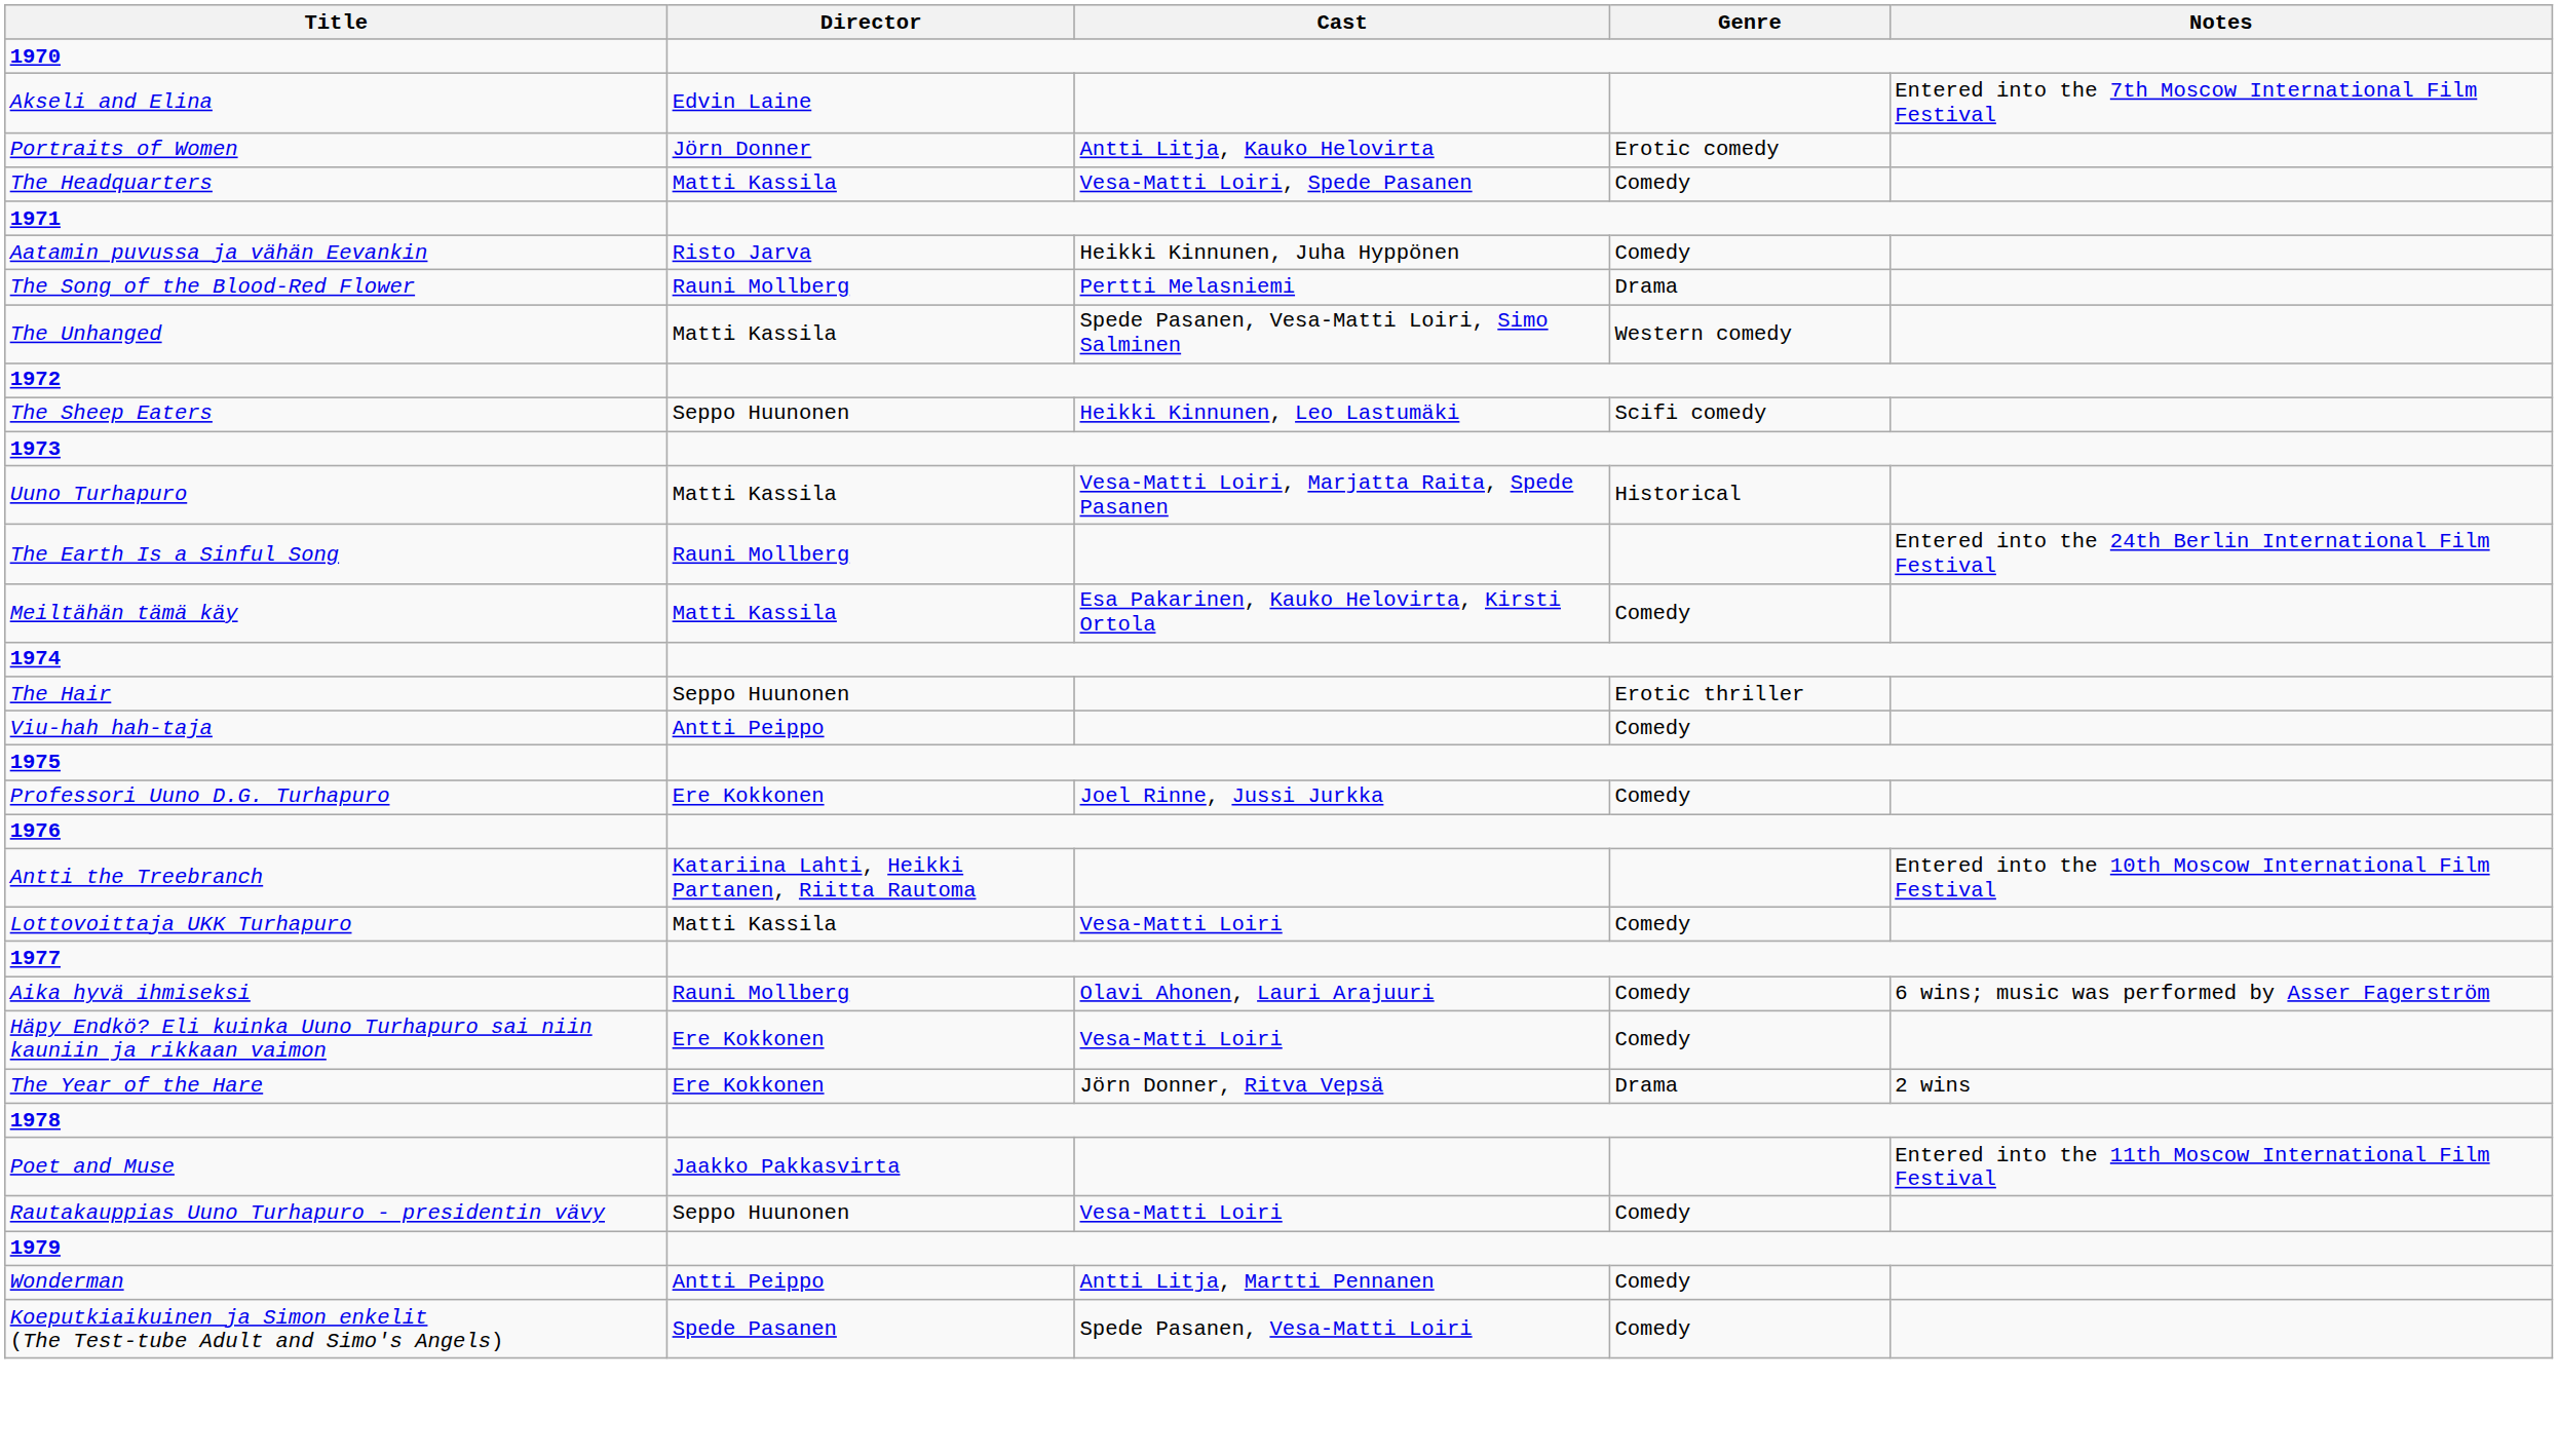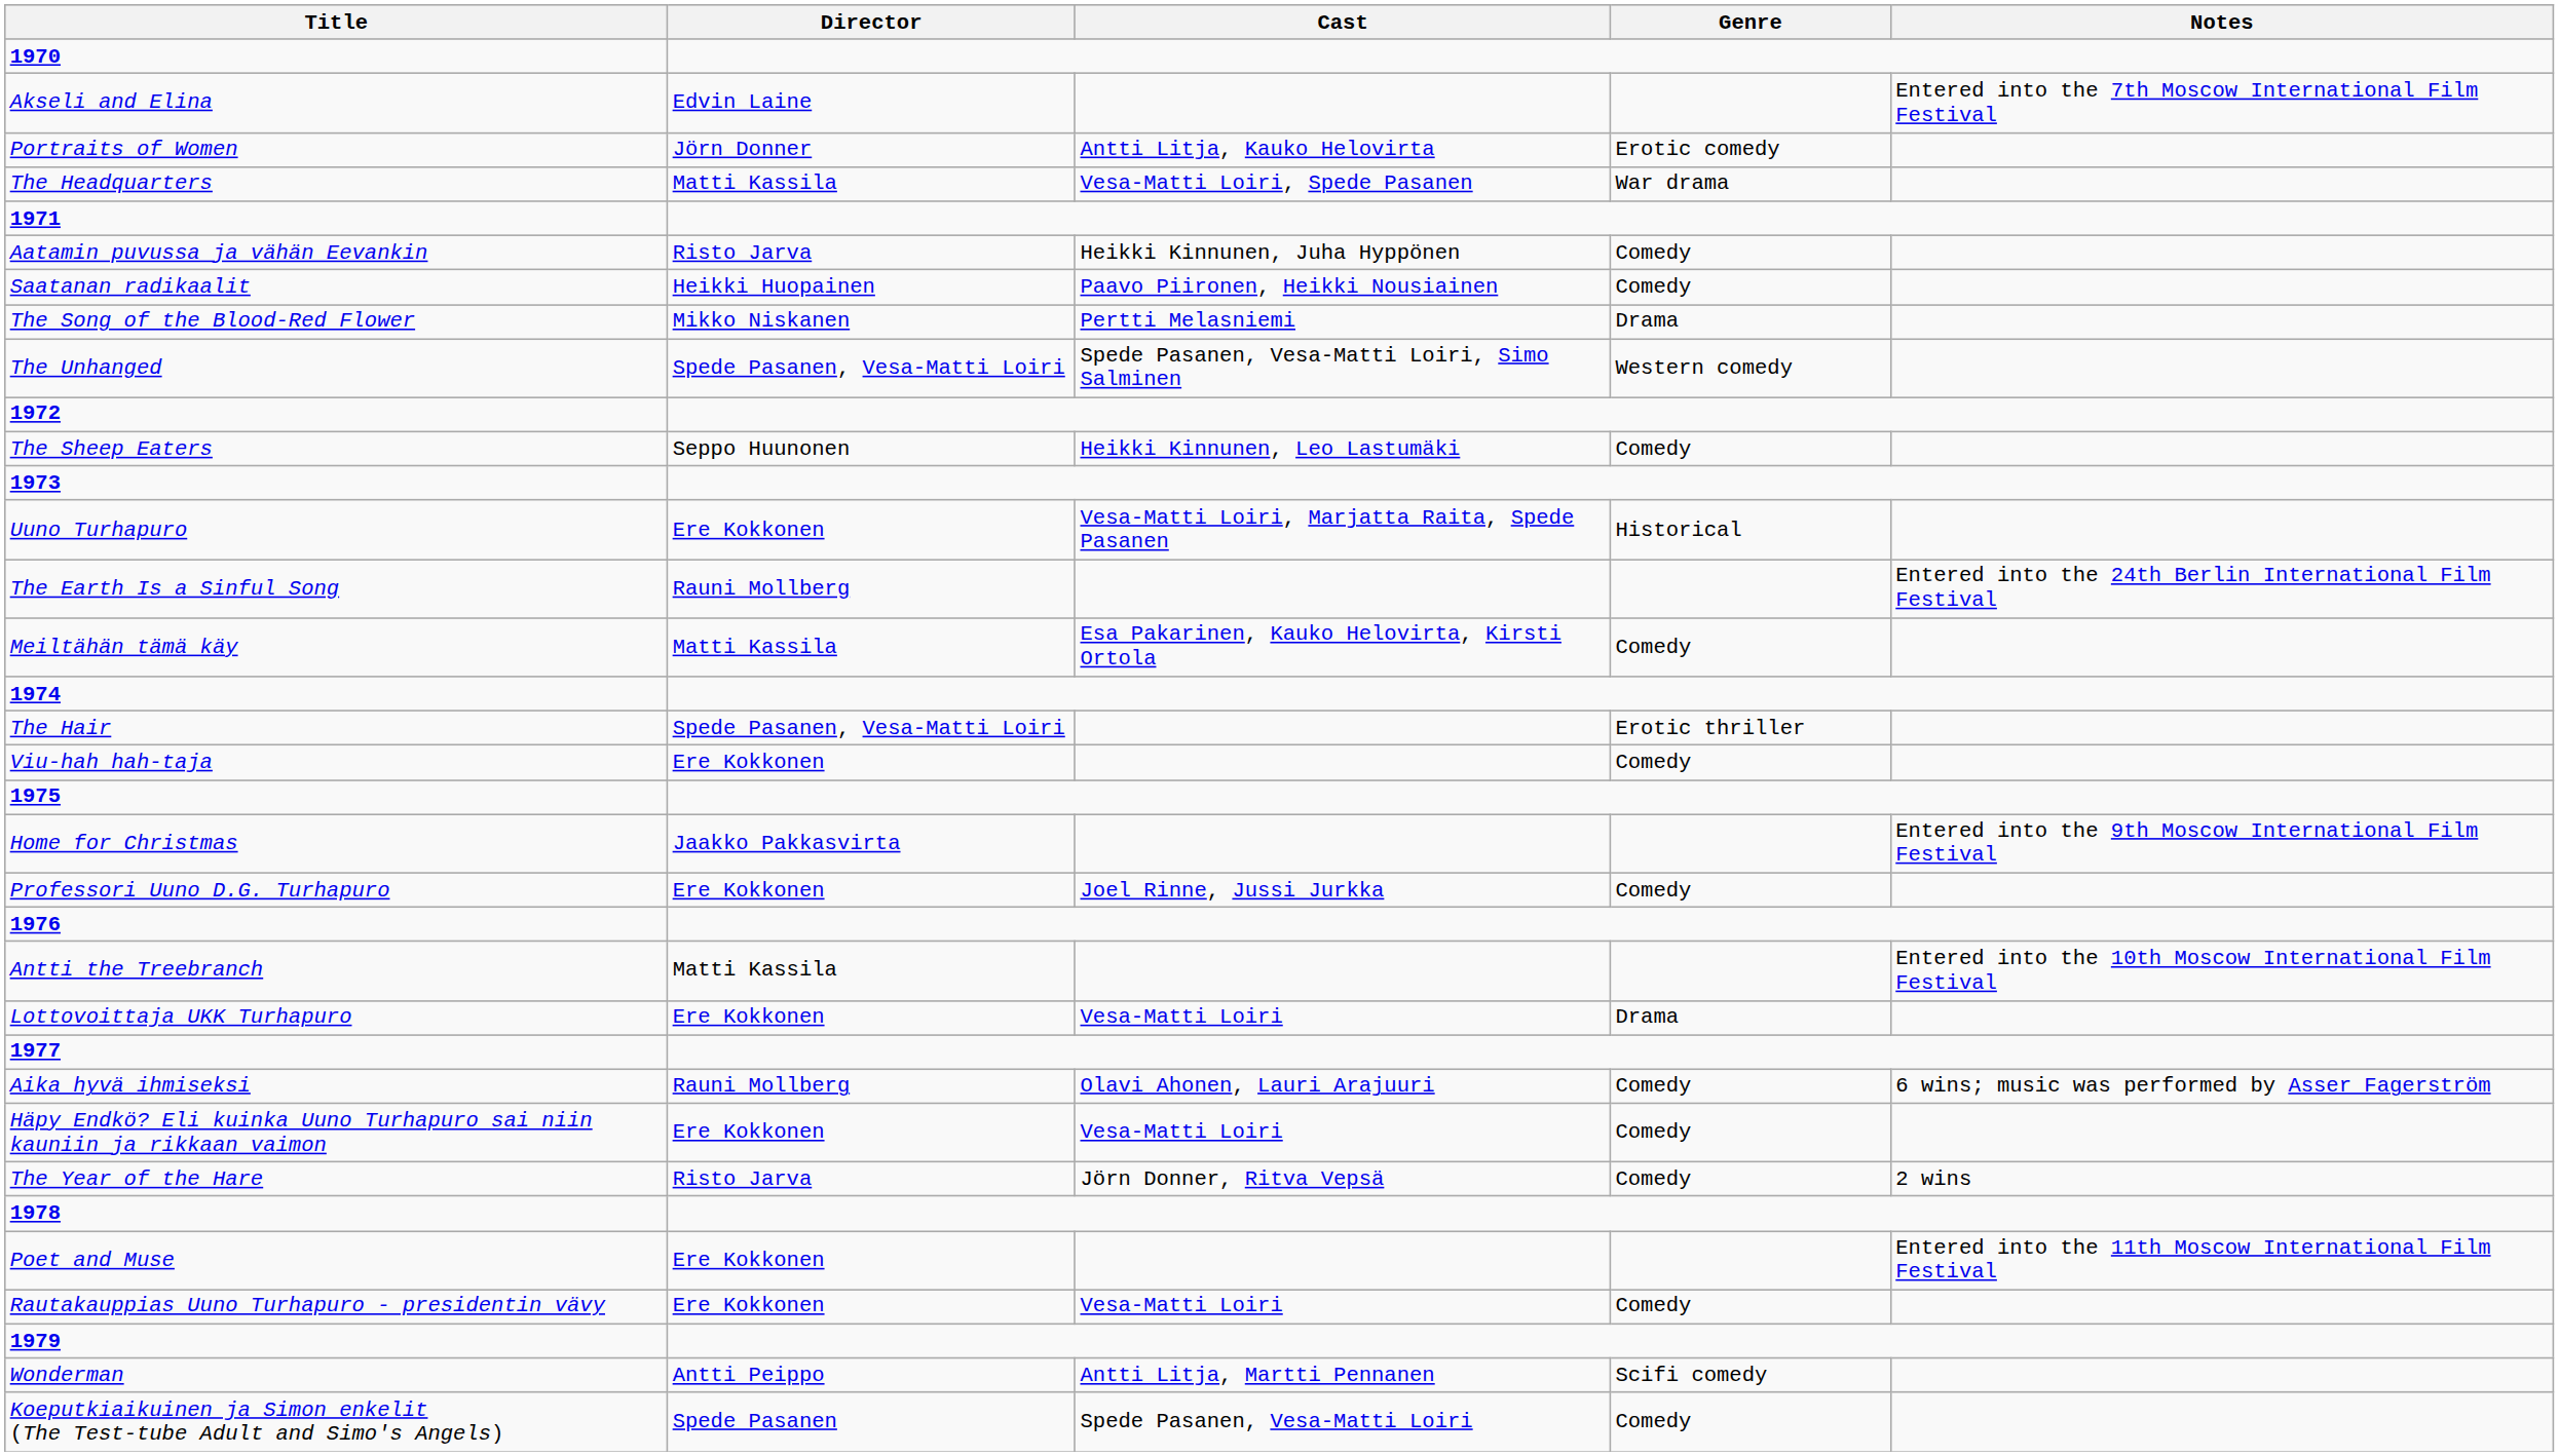 <table class="wikitable">
 <tr>
 <th width=26%>Title</th>
 <th width=16%>Director</th>
 <th width=21%>Cast</th>
 <th width=11%>Genre</th>
 <th width=26%>Notes</th>
 </tr>
 <tr>
 <td><strong><a href='#'>1970</a></strong></td>
 </tr>
 <tr>
 <td><em><a href='#'>Akseli and Elina</a></em></td>
 <td><a href='#'>Edvin Laine</a></td>
 <td></td>
 <td></td>
 <td>Entered into the <a href='#'>7th Moscow International Film Festival</a></td>
 </tr>
 <tr>
 <td><em><a href='#'>Portraits of Women</a></em></td>
 <td><a href='#'>Jörn Donner</a></td>
 <td><a href='#'>Antti Litja</a>, <a href='#'>Kauko Helovirta</a></td>
 <td>Erotic comedy</td>
 <td></td>
 </tr>
 <tr>
 <td><em><a href='#'>The Headquarters</a></em></td>
 <td><a href='#'>Matti Kassila</a></td>
 <td><a href='#'>Vesa-Matti Loiri</a>, <a href='#'>Spede Pasanen</a></td>
-<td>Comedy</td>
+<td>War drama</td>
 <td></td>
 </tr>
 <tr>
 <td><strong><a href='#'>1971</a></strong></td>
 </tr>
 <tr>
 <td><em><a href='#'>Aatamin puvussa ja vähän Eevankin</a></em></td>
 <td><a href='#'>Risto Jarva</a></td>
 <td>Heikki Kinnunen, Juha Hyppönen</td>
 <td>Comedy</td>
 <td></td>
 </tr>
 <tr>
+<td><em><a href='#'>Saatanan radikaalit</a></em></td>
+<td><a href='#'>Heikki Huopainen</a></td>
+<td><a href='#'>Paavo Piironen</a>, <a href='#'>Heikki Nousiainen</a></td>
+<td>Comedy</td>
+<td></td>
+</tr>
+<tr>
 <td><em><a href='#'>The Song of the Blood-Red Flower</a></em></td>
-<td><a href='#'>Rauni Mollberg</a></td>
+<td><a href='#'>Mikko Niskanen</a></td>
 <td><a href='#'>Pertti Melasniemi</a></td>
 <td>Drama</td>
 <td></td>
 </tr>
 <tr>
 <td><em><a href='#'>The Unhanged</a></em></td>
-<td>Matti Kassila</td>
+<td><a href='#'>Spede Pasanen</a>, <a href='#'>Vesa-Matti Loiri</a></td>
 <td>Spede Pasanen, Vesa-Matti Loiri, <a href='#'>Simo Salminen</a></td>
 <td>Western comedy</td>
 <td></td>
 </tr>
 <tr>
 <td><strong><a href='#'>1972</a></strong></td>
 </tr>
 <tr>
 <td><em><a href='#'>The Sheep Eaters</a></em></td>
 <td>Seppo Huunonen</td>
 <td><a href='#'>Heikki Kinnunen</a>, <a href='#'>Leo Lastumäki</a></td>
-<td>Scifi comedy</td>
+<td>Comedy</td>
 <td></td>
 </tr>
 <tr>
 <td><strong><a href='#'>1973</a></strong></td>
 </tr>
 <tr>
 <td><em><a href='#'>Uuno Turhapuro</a></em></td>
-<td>Matti Kassila</td>
+<td><a href='#'>Ere Kokkonen</a></td>
 <td><a href='#'>Vesa-Matti Loiri</a>, <a href='#'>Marjatta Raita</a>, <a href='#'>Spede Pasanen</a></td>
 <td>Historical</td>
 <td></td>
 </tr>
 <tr>
 <td><em><a href='#'>The Earth Is a Sinful Song</a></em></td>
 <td><a href='#'>Rauni Mollberg</a></td>
 <td></td>
 <td></td>
 <td>Entered into the <a href='#'>24th Berlin International Film Festival</a></td>
 </tr>
 <tr>
 <td><em><a href='#'>Meiltähän tämä käy</a></em></td>
 <td><a href='#'>Matti Kassila</a></td>
 <td><a href='#'>Esa Pakarinen</a>, <a href='#'>Kauko Helovirta</a>, <a href='#'>Kirsti Ortola</a></td>
 <td>Comedy</td>
 <td></td>
 </tr>
 <tr>
 <td><strong><a href='#'>1974</a></strong></td>
 </tr>
 <tr>
 <td><em><a href='#'>The Hair</a></em></td>
-<td>Seppo Huunonen</td>
+<td><a href='#'>Spede Pasanen</a>, <a href='#'>Vesa-Matti Loiri</a></td>
 <td></td>
 <td>Erotic thriller</td>
 <td></td>
 </tr>
 <tr>
 <td><em><a href='#'>Viu-hah hah-taja</a></em></td>
-<td><a href='#'>Antti Peippo</a></td>
+<td><a href='#'>Ere Kokkonen</a></td>
 <td></td>
 <td>Comedy</td>
 <td></td>
 </tr>
 <tr>
 <td><strong><a href='#'>1975</a></strong></td>
+</tr>
+<tr>
+<td><em><a href='#'>Home for Christmas</a></em></td>
+<td><a href='#'>Jaakko Pakkasvirta</a></td>
+<td></td>
+<td></td>
+<td>Entered into the <a href='#'>9th Moscow International Film Festival</a></td>
 </tr>
 <tr>
 <td><em><a href='#'>Professori Uuno D.G. Turhapuro</a></em></td>
 <td><a href='#'>Ere Kokkonen</a></td>
 <td><a href='#'>Joel Rinne</a>, <a href='#'>Jussi Jurkka</a></td>
 <td>Comedy</td>
 <td></td>
 </tr>
 <tr>
 <td><strong><a href='#'>1976</a></strong></td>
 </tr>
 <tr>
 <td><em><a href='#'>Antti the Treebranch</a></em></td>
-<td><a href='#'>Katariina Lahti</a>, <a href='#'>Heikki Partanen</a>, <a href='#'>Riitta Rautoma</a></td>
+<td>Matti Kassila</td>
 <td></td>
 <td></td>
 <td>Entered into the <a href='#'>10th Moscow International Film Festival</a></td>
 </tr>
 <tr>
 <td><em><a href='#'>Lottovoittaja UKK Turhapuro</a></em></td>
-<td>Matti Kassila</td>
+<td><a href='#'>Ere Kokkonen</a></td>
 <td><a href='#'>Vesa-Matti Loiri</a></td>
-<td>Comedy</td>
+<td>Drama</td>
 <td></td>
 </tr>
 <tr>
 <td><strong><a href='#'>1977</a></strong></td>
 </tr>
 <tr>
 <td><em><a href='#'>Aika hyvä ihmiseksi</a></em></td>
 <td><a href='#'>Rauni Mollberg</a></td>
 <td><a href='#'>Olavi Ahonen</a>, <a href='#'>Lauri Arajuuri</a></td>
 <td>Comedy</td>
 <td>6 wins; music was performed by <a href='#'>Asser Fagerström</a></td>
 </tr>
 <tr>
 <td><em><a href='#'>Häpy Endkö? Eli kuinka Uuno Turhapuro sai niin kauniin ja rikkaan vaimon</a></em></td>
 <td><a href='#'>Ere Kokkonen</a></td>
 <td><a href='#'>Vesa-Matti Loiri</a></td>
 <td>Comedy</td>
 <td></td>
 </tr>
 <tr>
 <td><em><a href='#'>The Year of the Hare</a></em></td>
-<td><a href='#'>Ere Kokkonen</a></td>
+<td><a href='#'>Risto Jarva</a></td>
 <td>Jörn Donner, <a href='#'>Ritva Vepsä</a></td>
-<td>Drama</td>
+<td>Comedy</td>
 <td>2 wins</td>
 </tr>
 <tr>
 <td><strong><a href='#'>1978</a></strong></td>
 </tr>
 <tr>
 <td><em><a href='#'>Poet and Muse</a></em></td>
-<td><a href='#'>Jaakko Pakkasvirta</a></td>
+<td><a href='#'>Ere Kokkonen</a></td>
 <td></td>
 <td></td>
 <td>Entered into the <a href='#'>11th Moscow International Film Festival</a></td>
 </tr>
 <tr>
 <td><em><a href='#'>Rautakauppias Uuno Turhapuro - presidentin vävy</a></em></td>
-<td>Seppo Huunonen</td>
+<td><a href='#'>Ere Kokkonen</a></td>
 <td><a href='#'>Vesa-Matti Loiri</a></td>
 <td>Comedy</td>
 <td></td>
 </tr>
 <tr>
 <td><strong><a href='#'>1979</a></strong></td>
 </tr>
 <tr>
 <td><em><a href='#'>Wonderman</a></em></td>
 <td><a href='#'>Antti Peippo</a></td>
 <td><a href='#'>Antti Litja</a>, <a href='#'>Martti Pennanen</a></td>
-<td>Comedy</td>
+<td>Scifi comedy</td>
 <td></td>
 </tr>
 <tr>
 <td><em><a href='#'>Koeputkiaikuinen ja Simon enkelit</a></em><br>(<em>The Test-tube Adult and Simo's Angels</em>)</td>
 <td><a href='#'>Spede Pasanen</a></td>
 <td>Spede Pasanen, <a href='#'>Vesa-Matti Loiri</a></td>
 <td>Comedy</td>
 <td></td>
 </tr>
 </table>
